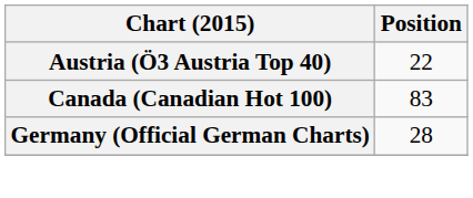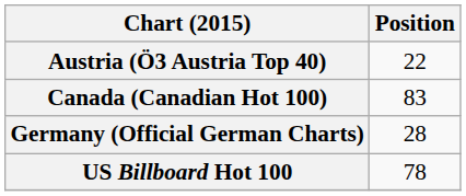 <table class="wikitable sortable plainrowheaders" style="text-align:center">
 <tr>
 <th scope="col">Chart (2015)</th>
 <th scope="col">Position</th>
 </tr>
 <tr>
 <th scope="row">Austria (Ö3 Austria Top 40)</th>
 <td>22</td>
 </tr>
 <tr>
 <th scope="row">Canada (Canadian Hot 100)</th>
 <td align="center">83</td>
 </tr>
 <tr>
 <th scope="row">Germany (Official German Charts)</th>
 <td style="text-align:center;">28</td>
 </tr>
 <tr>
+<th scope="row">US <em>Billboard</em> Hot 100</th>
+<td style="text-align:center;">78</td>
+</tr>
+<tr>
 </tr>
 </table>
